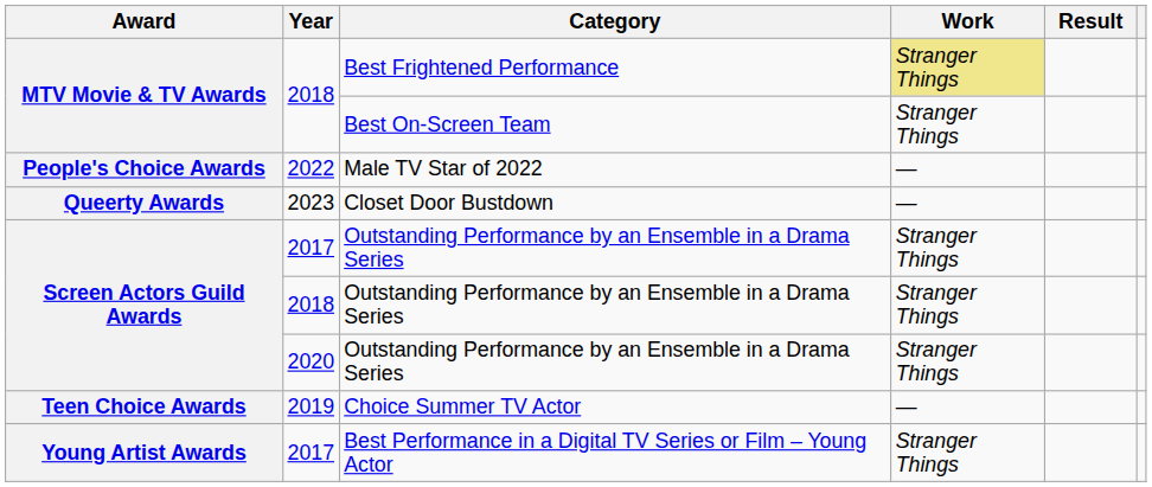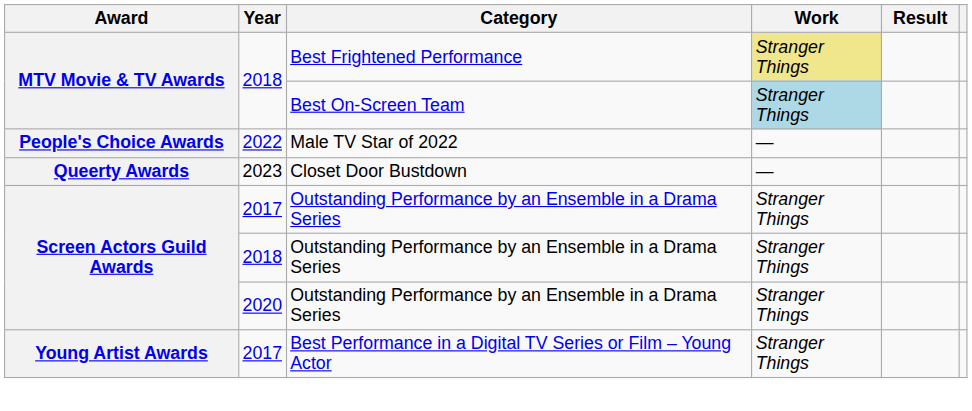 <table class="wikitable sortable plainrowheaders">
 <tr>
 <th scope="col">Award</th>
 <th scope="col">Year</th>
 <th scope="col">Category</th>
 <th scope="col">Work</th>
 <th scope="col" style="width:8%;">Result</th>
 <th scope="col" class="unsortable"></th>
 </tr>
 <tr>
 <th scope="row" rowspan="2"><a href='#'>MTV Movie & TV Awards</a></th>
 <td style="text-align:center;" rowspan="2"><a href='#'>2018</a></td>
 <td><a href='#'>Best Frightened Performance</a></td>
 <td style="background: khaki;"><em>Stranger Things</em></td>
 <td></td>
 <td style="text-align:center;"></td>
 </tr>
 <tr>
 <td><a href='#'>Best On-Screen Team</a></td>
-<td><em>Stranger Things</em></td>
+<td style="background: lightblue;"><em>Stranger Things</em></td>
 <td></td>
 <td style="text-align:center;"></td>
 </tr>
 <tr>
 <th scope="row"><a href='#'>People's Choice Awards</a></th>
 <td style="text-align:center;"><a href='#'>2022</a></td>
 <td>Male TV Star of 2022</td>
 <td>—</td>
 <td></td>
 <td style="text-align:center;"></td>
 </tr>
 <tr>
 <th scope="row"><a href='#'>Queerty Awards</a></th>
 <td style="text-align:center;">2023</td>
 <td>Closet Door Bustdown</td>
 <td>—</td>
 <td></td>
 <td style="text-align:center;"></td>
 </tr>
 <tr>
 <th scope="row" rowspan="3"><a href='#'>Screen Actors Guild Awards</a></th>
 <td style="text-align:center;"><a href='#'>2017</a></td>
 <td><a href='#'>Outstanding Performance by an Ensemble in a Drama Series</a></td>
 <td><em>Stranger Things</em></td>
 <td></td>
 <td style="text-align:center;"></td>
 </tr>
 <tr>
 <td style="text-align:center;"><a href='#'>2018</a></td>
 <td>Outstanding Performance by an Ensemble in a Drama Series</td>
 <td><em>Stranger Things</em></td>
 <td></td>
 <td style="text-align:center;"></td>
 </tr>
 <tr>
 <td style="text-align:center;"><a href='#'>2020</a></td>
 <td>Outstanding Performance by an Ensemble in a Drama Series</td>
 <td><em>Stranger Things</em></td>
 <td></td>
 <td style="text-align:center;"></td>
 </tr>
 <tr>
-<th scope="row"><a href='#'>Teen Choice Awards</a></th>
-<td style="text-align:center;"><a href='#'>2019</a></td>
-<td><a href='#'>Choice Summer TV Actor</a></td>
-<td>—</td>
-<td></td>
-<td style="text-align:center;"></td>
-</tr>
-<tr>
 <th scope="row"><a href='#'>Young Artist Awards</a></th>
 <td style="text-align:center;"><a href='#'>2017</a></td>
 <td><a href='#'>Best Performance in a Digital TV Series or Film – Young Actor</a></td>
 <td><em>Stranger Things</em></td>
 <td></td>
 <td style="text-align:center;"></td>
 </tr>
 </table>
